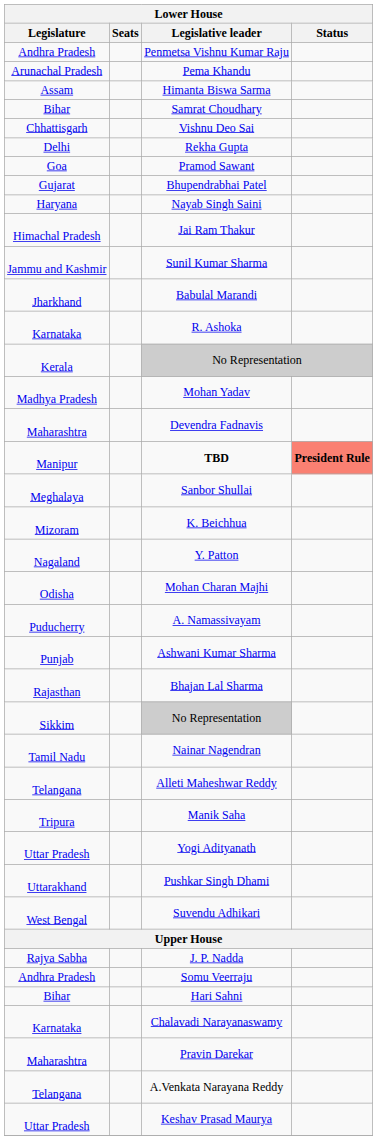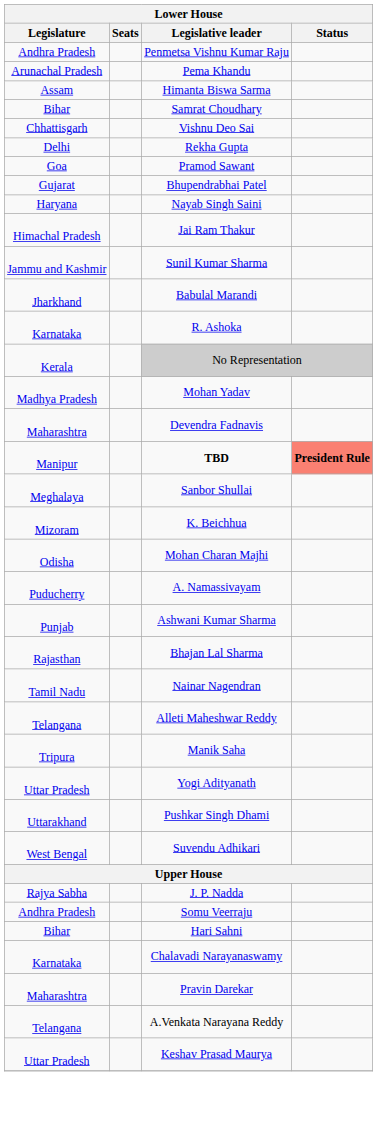 <table class="wikitable sortable" style="text-align:center;">
 <tr>
 <th Colspan=4>Lower House</th>
 </tr>
 <tr>
 <th>Legislature</th>
 <th>Seats</th>
 <th>Legislative leader</th>
 <th>Status</th>
 </tr>
 <tr>
 <td><a href='#'>Andhra Pradesh</a></td>
 <td></td>
 <td><a href='#'>Penmetsa Vishnu Kumar Raju</a></td>
 <td></td>
 </tr>
 <tr>
 <td><a href='#'>Arunachal Pradesh</a></td>
 <td></td>
 <td><a href='#'>Pema Khandu</a></td>
 <td></td>
 </tr>
 <tr>
 <td><a href='#'>Assam</a></td>
 <td></td>
 <td><a href='#'>Himanta Biswa Sarma</a></td>
 <td></td>
 </tr>
 <tr>
 <td><a href='#'>Bihar</a></td>
 <td></td>
 <td><a href='#'>Samrat Choudhary</a></td>
 <td></td>
 </tr>
 <tr>
 <td><a href='#'>Chhattisgarh</a></td>
 <td></td>
 <td><a href='#'>Vishnu Deo Sai</a></td>
 <td></td>
 </tr>
 <tr>
 <td><a href='#'>Delhi</a></td>
 <td></td>
 <td><a href='#'>Rekha Gupta</a></td>
 <td></td>
 </tr>
 <tr>
 <td><a href='#'>Goa</a></td>
 <td></td>
 <td><a href='#'>Pramod Sawant</a></td>
 <td></td>
 </tr>
 <tr>
 <td><a href='#'>Gujarat</a></td>
 <td></td>
 <td><a href='#'>Bhupendrabhai Patel</a></td>
 <td></td>
 </tr>
 <tr>
 <td><a href='#'>Haryana</a></td>
 <td></td>
 <td><a href='#'>Nayab Singh Saini</a></td>
 <td></td>
 </tr>
 <tr>
 <td><br><a href='#'>Himachal Pradesh</a></td>
 <td></td>
 <td><a href='#'>Jai Ram Thakur</a></td>
 <td></td>
 </tr>
 <tr>
 <td><br><a href='#'>Jammu and Kashmir</a></td>
 <td></td>
 <td><a href='#'>Sunil Kumar Sharma</a></td>
 <td></td>
 </tr>
 <tr>
 <td><br><a href='#'>Jharkhand</a></td>
 <td></td>
 <td><a href='#'>Babulal Marandi</a></td>
 <td></td>
 </tr>
 <tr>
 <td><br><a href='#'>Karnataka</a></td>
 <td></td>
 <td><a href='#'>R. Ashoka</a></td>
 <td></td>
 </tr>
 <tr>
 <td><br><a href='#'>Kerala</a></td>
 <td></td>
 <td Colspan=2 Bgcolor=#CDCDCD>No Representation</td>
 </tr>
 <tr>
 <td><br><a href='#'>Madhya Pradesh</a></td>
 <td></td>
 <td><a href='#'>Mohan Yadav</a></td>
 <td></td>
 </tr>
 <tr>
 <td><br><a href='#'>Maharashtra</a></td>
 <td></td>
 <td><a href='#'>Devendra Fadnavis</a></td>
 <td></td>
 </tr>
 <tr>
 <td><br><a href='#'>Manipur</a></td>
 <td></td>
 <td><strong>TBD</strong></td>
 <td bgcolor=Salmon><strong>President Rule</strong></td>
 </tr>
 <tr>
 <td><br><a href='#'>Meghalaya</a></td>
 <td></td>
 <td><a href='#'>Sanbor Shullai</a></td>
 <td></td>
 </tr>
 <tr>
 <td><br><a href='#'>Mizoram</a></td>
 <td></td>
 <td><a href='#'>K. Beichhua</a></td>
 <td></td>
 </tr>
 <tr>
-<td><br><a href='#'>Nagaland</a></td>
-<td></td>
-<td><a href='#'>Y. Patton</a></td>
-<td></td>
-</tr>
-<tr>
 <td><br><a href='#'>Odisha</a></td>
 <td></td>
 <td><a href='#'>Mohan Charan Majhi</a></td>
 <td></td>
 </tr>
 <tr>
 <td><br><a href='#'>Puducherry</a></td>
 <td></td>
 <td><a href='#'>A. Namassivayam</a></td>
 <td></td>
 </tr>
 <tr>
 <td><br><a href='#'>Punjab</a></td>
 <td></td>
 <td><a href='#'>Ashwani Kumar Sharma</a></td>
 <td></td>
 </tr>
 <tr>
 <td><br><a href='#'>Rajasthan</a></td>
 <td></td>
 <td><a href='#'>Bhajan Lal Sharma</a></td>
-<td></td>
-</tr>
-<tr>
-<td><br><a href='#'>Sikkim</a></td>
-<td></td>
-<td Bgcolor=#CDCDCD>No Representation</td>
 <td></td>
 </tr>
 <tr>
 <td><br><a href='#'>Tamil Nadu</a></td>
 <td></td>
 <td><a href='#'>Nainar Nagendran</a></td>
 <td></td>
 </tr>
 <tr>
 <td><br><a href='#'>Telangana</a></td>
 <td></td>
 <td><a href='#'>Alleti Maheshwar Reddy</a></td>
 <td></td>
 </tr>
 <tr>
 <td><br><a href='#'>Tripura</a></td>
 <td></td>
 <td><a href='#'>Manik Saha</a></td>
 <td></td>
 </tr>
 <tr>
 <td><br><a href='#'>Uttar Pradesh</a></td>
 <td></td>
 <td><a href='#'>Yogi Adityanath</a></td>
 <td></td>
 </tr>
 <tr>
 <td><br><a href='#'>Uttarakhand</a></td>
 <td></td>
 <td><a href='#'>Pushkar Singh Dhami</a></td>
 <td></td>
 </tr>
 <tr>
 <td><br><a href='#'>West Bengal</a></td>
 <td></td>
 <td><a href='#'>Suvendu Adhikari</a></td>
 <td></td>
 </tr>
 <tr>
 <th Colspan=4>Upper House</th>
 </tr>
 <tr>
 <td><a href='#'>Rajya Sabha</a></td>
 <td></td>
 <td><a href='#'>J. P. Nadda</a></td>
 <td></td>
 </tr>
 <tr>
 <td><a href='#'>Andhra Pradesh</a></td>
 <td></td>
 <td><a href='#'>Somu Veerraju</a></td>
 <td></td>
 </tr>
 <tr>
 <td><a href='#'>Bihar</a></td>
 <td></td>
 <td><a href='#'>Hari Sahni</a></td>
 <td></td>
 </tr>
 <tr>
 <td><br><a href='#'>Karnataka</a></td>
 <td></td>
 <td><a href='#'>Chalavadi Narayanaswamy</a></td>
 <td></td>
 </tr>
 <tr>
 <td><br><a href='#'>Maharashtra</a></td>
 <td></td>
 <td><a href='#'>Pravin Darekar</a></td>
 <td></td>
 </tr>
 <tr>
 <td><br><a href='#'>Telangana</a></td>
 <td></td>
 <td>A.Venkata Narayana Reddy</td>
 <td></td>
 </tr>
 <tr>
 <td><br><a href='#'>Uttar Pradesh</a></td>
 <td></td>
 <td><a href='#'>Keshav Prasad Maurya</a></td>
 <td></td>
 </tr>
 <tr>
 </tr>
 </table>
